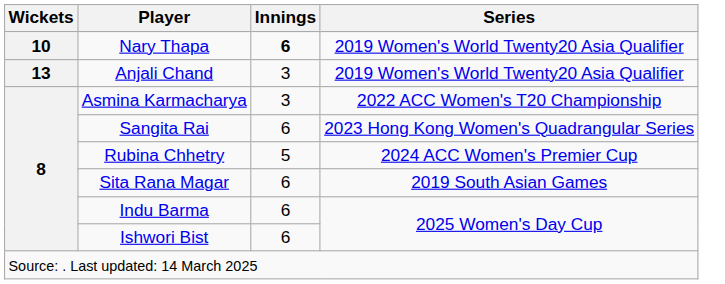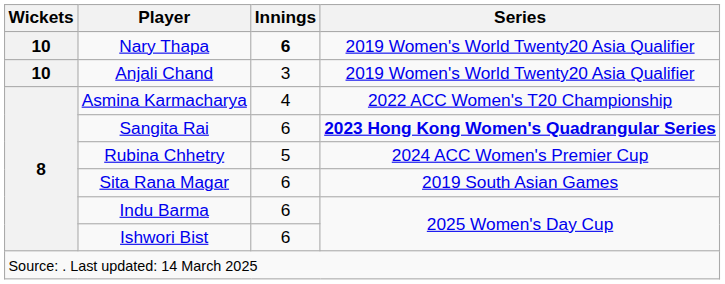 <table class="wikitable" style="text-align: center;">
 <tr>
 <th>Wickets</th>
 <th>Player</th>
 <th>Innings</th>
 <th>Series</th>
 </tr>
 <tr>
 <th>10</th>
 <td><a href='#'>Nary Thapa</a></td>
 <td><strong>6</strong></td>
 <td><a href='#'>2019 Women's World Twenty20 Asia Qualifier</a></td>
 </tr>
 <tr>
-<th>13</th>
+<th>10</th>
 <td><a href='#'>Anjali Chand</a></td>
 <td>3</td>
 <td><a href='#'>2019 Women's World Twenty20 Asia Qualifier</a></td>
 </tr>
 <tr>
 <th rowspan="6">8</th>
 <td><a href='#'>Asmina Karmacharya</a></td>
-<td>3</td>
+<td>4</td>
 <td><a href='#'>2022 ACC Women's T20 Championship</a></td>
 </tr>
 <tr>
 <td><a href='#'>Sangita Rai</a></td>
 <td>6</td>
-<td><a href='#'>2023 Hong Kong Women's Quadrangular Series</a></td>
+<td><strong><a href='#'>2023 Hong Kong Women's Quadrangular Series</a></strong></td>
 </tr>
 <tr>
 <td><a href='#'>Rubina Chhetry</a></td>
 <td>5</td>
 <td><a href='#'>2024 ACC Women's Premier Cup</a></td>
 </tr>
 <tr>
 <td><a href='#'>Sita Rana Magar</a></td>
 <td>6</td>
 <td><a href='#'>2019 South Asian Games</a></td>
 </tr>
 <tr>
 <td><a href='#'>Indu Barma</a></td>
 <td>6</td>
 <td rowspan="2"><a href='#'>2025 Women's Day Cup</a></td>
 </tr>
 <tr>
 <td><a href='#'>Ishwori Bist</a></td>
 <td>6</td>
 </tr>
 <tr>
 <td colspan="4" style="text-align:left;"><small>Source: . Last updated: 14 March 2025</small></td>
 </tr>
 </table>
